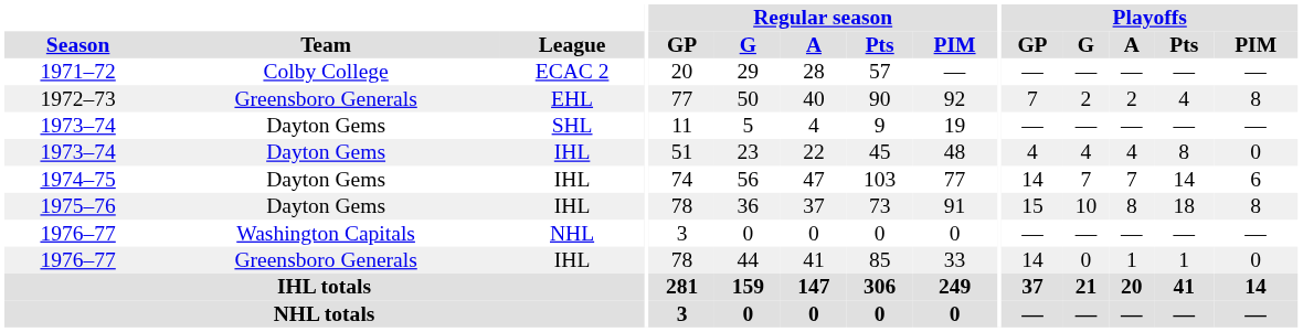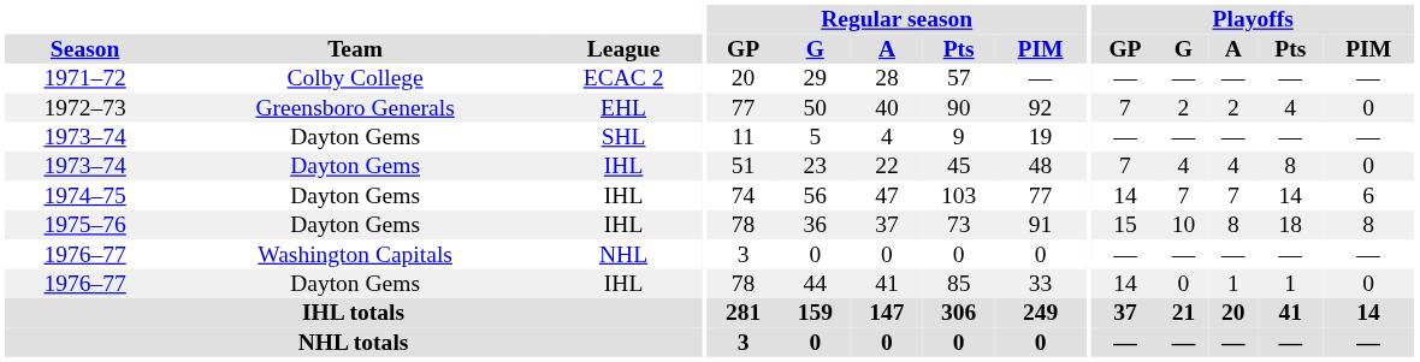 <table border="0" cellpadding="1" cellspacing="0" style="text-align:center; width:60em">
 <tr bgcolor="#e0e0e0">
 <th colspan="3" bgcolor="#ffffff"></th>
 <th rowspan="100" bgcolor="#ffffff"></th>
 <th colspan="5"><a href='#'>Regular season</a></th>
 <th rowspan="100" bgcolor="#ffffff"></th>
 <th colspan="5"><a href='#'>Playoffs</a></th>
 </tr>
 <tr bgcolor="#e0e0e0">
 <th><a href='#'>Season</a></th>
 <th>Team</th>
 <th>League</th>
 <th>GP</th>
 <th><a href='#'>G</a></th>
 <th><a href='#'>A</a></th>
 <th><a href='#'>Pts</a></th>
 <th><a href='#'>PIM</a></th>
 <th>GP</th>
 <th>G</th>
 <th>A</th>
 <th>Pts</th>
 <th>PIM</th>
 </tr>
 <tr>
 <td><a href='#'>1971–72</a></td>
 <td><a href='#'>Colby College</a></td>
 <td><a href='#'>ECAC 2</a></td>
 <td>20</td>
 <td>29</td>
 <td>28</td>
 <td>57</td>
 <td>—</td>
 <td>—</td>
 <td>—</td>
 <td>—</td>
 <td>—</td>
 <td>—</td>
 </tr>
 <tr bgcolor="#f0f0f0">
 <td>1972–73</td>
 <td><a href='#'>Greensboro Generals</a></td>
 <td><a href='#'>EHL</a></td>
 <td>77</td>
 <td>50</td>
 <td>40</td>
 <td>90</td>
 <td>92</td>
 <td>7</td>
 <td>2</td>
 <td>2</td>
 <td>4</td>
-<td>8</td>
+<td>0</td>
 </tr>
 <tr>
 <td><a href='#'>1973–74</a></td>
 <td>Dayton Gems</td>
 <td><a href='#'>SHL</a></td>
 <td>11</td>
 <td>5</td>
 <td>4</td>
 <td>9</td>
 <td>19</td>
 <td>—</td>
 <td>—</td>
 <td>—</td>
 <td>—</td>
 <td>—</td>
 </tr>
 <tr bgcolor="#f0f0f0">
 <td><a href='#'>1973–74</a></td>
 <td><a href='#'>Dayton Gems</a></td>
 <td><a href='#'>IHL</a></td>
 <td>51</td>
 <td>23</td>
 <td>22</td>
 <td>45</td>
 <td>48</td>
-<td>4</td>
+<td>7</td>
 <td>4</td>
 <td>4</td>
 <td>8</td>
 <td>0</td>
 </tr>
 <tr>
 <td><a href='#'>1974–75</a></td>
 <td>Dayton Gems</td>
 <td>IHL</td>
 <td>74</td>
 <td>56</td>
 <td>47</td>
 <td>103</td>
 <td>77</td>
 <td>14</td>
 <td>7</td>
 <td>7</td>
 <td>14</td>
 <td>6</td>
 </tr>
 <tr bgcolor="#f0f0f0">
 <td><a href='#'>1975–76</a></td>
 <td>Dayton Gems</td>
 <td>IHL</td>
 <td>78</td>
 <td>36</td>
 <td>37</td>
 <td>73</td>
 <td>91</td>
 <td>15</td>
 <td>10</td>
 <td>8</td>
 <td>18</td>
 <td>8</td>
 </tr>
 <tr>
 <td><a href='#'>1976–77</a></td>
 <td><a href='#'>Washington Capitals</a></td>
 <td><a href='#'>NHL</a></td>
 <td>3</td>
 <td>0</td>
 <td>0</td>
 <td>0</td>
 <td>0</td>
 <td>—</td>
 <td>—</td>
 <td>—</td>
 <td>—</td>
 <td>—</td>
 </tr>
 <tr bgcolor="#f0f0f0">
 <td><a href='#'>1976–77</a></td>
-<td><a href='#'>Greensboro Generals</a></td>
+<td>Dayton Gems</td>
 <td>IHL</td>
 <td>78</td>
 <td>44</td>
 <td>41</td>
 <td>85</td>
 <td>33</td>
 <td>14</td>
 <td>0</td>
 <td>1</td>
 <td>1</td>
 <td>0</td>
 </tr>
 <tr bgcolor="#e0e0e0">
 <th colspan="3">IHL totals</th>
 <th>281</th>
 <th>159</th>
 <th>147</th>
 <th>306</th>
 <th>249</th>
 <th>37</th>
 <th>21</th>
 <th>20</th>
 <th>41</th>
 <th>14</th>
 </tr>
 <tr bgcolor="#e0e0e0">
 <th colspan="3">NHL totals</th>
 <th>3</th>
 <th>0</th>
 <th>0</th>
 <th>0</th>
 <th>0</th>
 <th>—</th>
 <th>—</th>
 <th>—</th>
 <th>—</th>
 <th>—</th>
 </tr>
 </table>
